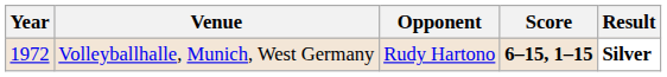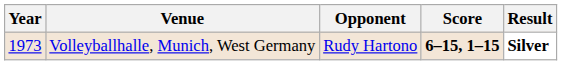 <table class="sortable wikitable" style="font-size: 90%;">
 <tr>
 <th>Year</th>
 <th>Venue</th>
 <th>Opponent</th>
 <th>Score</th>
 <th>Result</th>
 </tr>
 <tr style="background:#F3E6D7">
-<td align="center"><a href='#'>1972</a></td>
+<td align="center"><a href='#'>1973</a></td>
 <td align="left"><a href='#'>Volleyballhalle</a>, <a href='#'>Munich</a>, West Germany</td>
 <td align="left"> <a href='#'>Rudy Hartono</a></td>
 <td align="left"><strong>6–15, 1–15</strong></td>
 <td style="text-align:left; background:white"> <strong>Silver</strong></td>
 </tr>
 </table>
